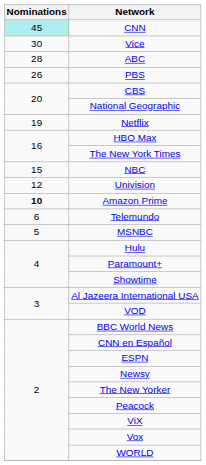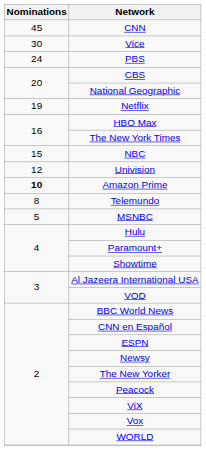 <table class="wikitable floatright" style="text-align: center;">
 <tr>
 <th scope="col" style="width:55px;">Nominations</th>
 <th scope="col" style="text-align:center;">Network</th>
 </tr>
 <tr>
-<td scope=row style="background: paleturquoise; text-align:center">45</td>
+<td scope=row style="text-align:center">45</td>
 <td><a href='#'>CNN</a></td>
 </tr>
 <tr>
 <td scope=row style="text-align:center">30</td>
 <td><a href='#'>Vice</a></td>
 </tr>
 <tr>
-<td scope=row style="text-align:center">28</td>
-<td><a href='#'>ABC</a></td>
-</tr>
-<tr>
-<td scope=row style="text-align:center">26</td>
+<td scope=row style="text-align:center">24</td>
 <td><a href='#'>PBS</a></td>
 </tr>
 <tr>
 <td rowspan="2" scope=row style="text-align:center">20</td>
 <td><a href='#'>CBS</a></td>
 </tr>
 <tr>
 <td><a href='#'>National Geographic</a></td>
 </tr>
 <tr>
 <td scope=row style="text-align:center">19</td>
 <td><a href='#'>Netflix</a></td>
 </tr>
 <tr>
 <td rowspan="2" scope=row style="text-align:center">16</td>
 <td><a href='#'>HBO Max</a></td>
 </tr>
 <tr>
 <td><a href='#'>The New York Times</a></td>
 </tr>
 <tr>
 <td scope=row style="text-align:center">15</td>
 <td><a href='#'>NBC</a></td>
 </tr>
 <tr>
 <td scope=row style="text-align:center">12</td>
 <td><a href='#'>Univision</a></td>
 </tr>
 <tr>
 <td scope=row style="text-align:center"><strong>10</strong></td>
 <td><a href='#'>Amazon Prime</a></td>
 </tr>
 <tr>
-<td scope=row style="text-align:center">6</td>
+<td scope=row style="text-align:center">8</td>
 <td><a href='#'>Telemundo</a></td>
 </tr>
 <tr>
 <td scope=row style="text-align:center">5</td>
 <td><a href='#'>MSNBC</a></td>
 </tr>
 <tr>
 <td rowspan="3" scope=row style="text-align:center">4</td>
 <td><a href='#'>Hulu</a></td>
 </tr>
 <tr>
 <td><a href='#'>Paramount+</a></td>
 </tr>
 <tr>
 <td><a href='#'>Showtime</a></td>
 </tr>
 <tr>
 <td rowspan="2" scope=row style="text-align:center">3</td>
 <td><a href='#'>Al Jazeera International USA</a></td>
 </tr>
 <tr>
 <td><a href='#'>VOD</a></td>
 </tr>
 <tr>
 <td rowspan="9" scope=row style="text-align:center">2</td>
 <td><a href='#'>BBC World News</a></td>
 </tr>
 <tr>
 <td><a href='#'>CNN en Español</a></td>
 </tr>
 <tr>
 <td><a href='#'>ESPN</a></td>
 </tr>
 <tr>
 <td><a href='#'>Newsy</a></td>
 </tr>
 <tr>
 <td><a href='#'>The New Yorker</a></td>
 </tr>
 <tr>
 <td><a href='#'>Peacock</a></td>
 </tr>
 <tr>
 <td><a href='#'>ViX</a></td>
 </tr>
 <tr>
 <td><a href='#'>Vox</a></td>
 </tr>
 <tr>
 <td><a href='#'>WORLD</a></td>
 </tr>
 <tr>
 </tr>
 </table>
